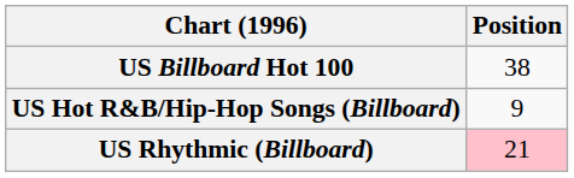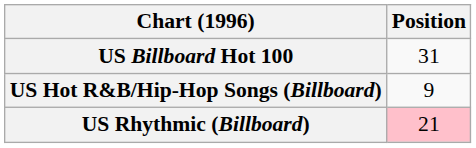 <table class="wikitable sortable plainrowheaders">
 <tr>
 <th scope="col">Chart (1996)</th>
 <th scope="col">Position</th>
 </tr>
 <tr>
 <th scope="row">US <em>Billboard</em> Hot 100</th>
-<td align="center">38</td>
+<td align="center">31</td>
 </tr>
 <tr>
 <th scope="row">US Hot R&B/Hip-Hop Songs (<em>Billboard</em>)</th>
 <td align="center">9</td>
 </tr>
 <tr>
 <th scope="row">US Rhythmic (<em>Billboard</em>)</th>
 <td align="center" style="background: pink;">21</td>
 </tr>
 </table>
